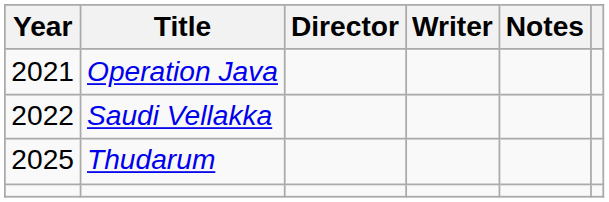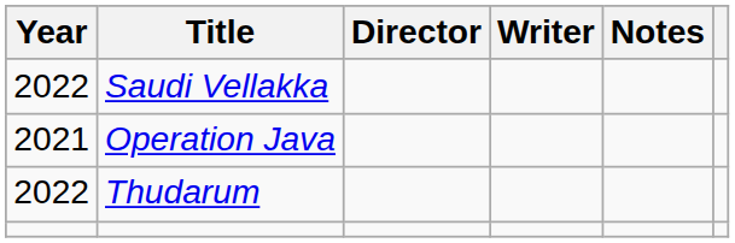 <table class="wikitable sortable">
 <tr>
 <th>Year</th>
 <th>Title</th>
 <th>Director</th>
 <th>Writer</th>
 <th>Notes</th>
 <th></th>
+</tr>
+<tr>
+<td>2022</td>
+<td><em><a href='#'>Saudi Vellakka</a></em></td>
+<td></td>
+<td></td>
+<td></td>
+<td></td>
 </tr>
 <tr>
 <td>2021</td>
 <td><em><a href='#'>Operation Java</a></em></td>
 <td></td>
 <td></td>
 <td></td>
 <td></td>
 </tr>
 <tr>
 <td>2022</td>
-<td><em><a href='#'>Saudi Vellakka</a></em></td>
-<td></td>
-<td></td>
-<td></td>
-<td></td>
-</tr>
-<tr>
-<td>2025</td>
 <td><em><a href='#'>Thudarum</a></em></td>
 <td></td>
 <td></td>
 <td></td>
 <td></td>
 </tr>
 <tr>
 <td></td>
 <td></td>
 <td></td>
 <td></td>
 <td></td>
 <td></td>
 </tr>
 </table>
